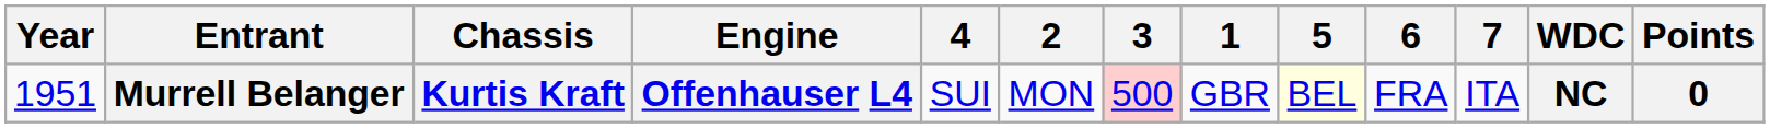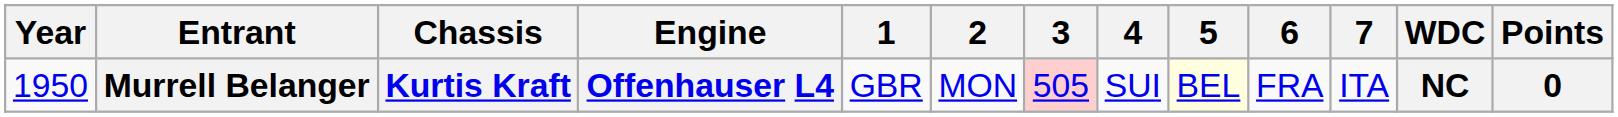 <table class="wikitable" style="text-align:center; font-size:95%">
 <tr>
 <th>Year</th>
 <th>Entrant</th>
 <th>Chassis</th>
 <th>Engine</th>
-<th>4</th>
+<th>1</th>
 <th>2</th>
 <th>3</th>
-<th>1</th>
+<th>4</th>
 <th>5</th>
 <th>6</th>
 <th>7</th>
 <th>WDC</th>
 <th>Points</th>
 </tr>
 <tr>
-<td><a href='#'>1951</a></td>
+<td><a href='#'>1950</a></td>
 <th>Murrell Belanger</th>
 <th><a href='#'>Kurtis Kraft</a></th>
 <th><a href='#'>Offenhauser</a> <a href='#'>L4</a></th>
+<td><a href='#'>GBR</a><br></td>
+<td><a href='#'>MON</a><br></td>
+<td style="background:#FFCFCF;"><a href='#'>505</a><br></td>
 <td><a href='#'>SUI</a><br></td>
-<td><a href='#'>MON</a><br></td>
-<td style="background:#FFCFCF;"><a href='#'>500</a><br></td>
-<td><a href='#'>GBR</a><br></td>
 <td style="background: lightyellow;"><a href='#'>BEL</a><br></td>
 <td><a href='#'>FRA</a><br></td>
 <td><a href='#'>ITA</a><br></td>
 <th>NC</th>
 <th>0</th>
 </tr>
 </table>
